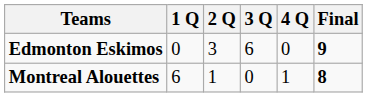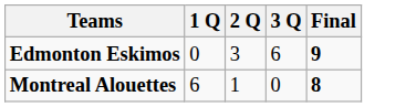 <table class="wikitable">
 <tr>
 <th>Teams</th>
 <th>1 Q</th>
 <th>2 Q</th>
 <th>3 Q</th>
-<th>4 Q</th>
 <th>Final</th>
 </tr>
 <tr>
 <td><strong>Edmonton Eskimos</strong></td>
 <td>0</td>
 <td>3</td>
 <td>6</td>
-<td>0</td>
 <td><strong>9</strong></td>
 </tr>
 <tr>
 <td><strong>Montreal Alouettes</strong></td>
 <td>6</td>
 <td>1</td>
 <td>0</td>
-<td>1</td>
 <td><strong>8</strong></td>
 </tr>
 </table>
